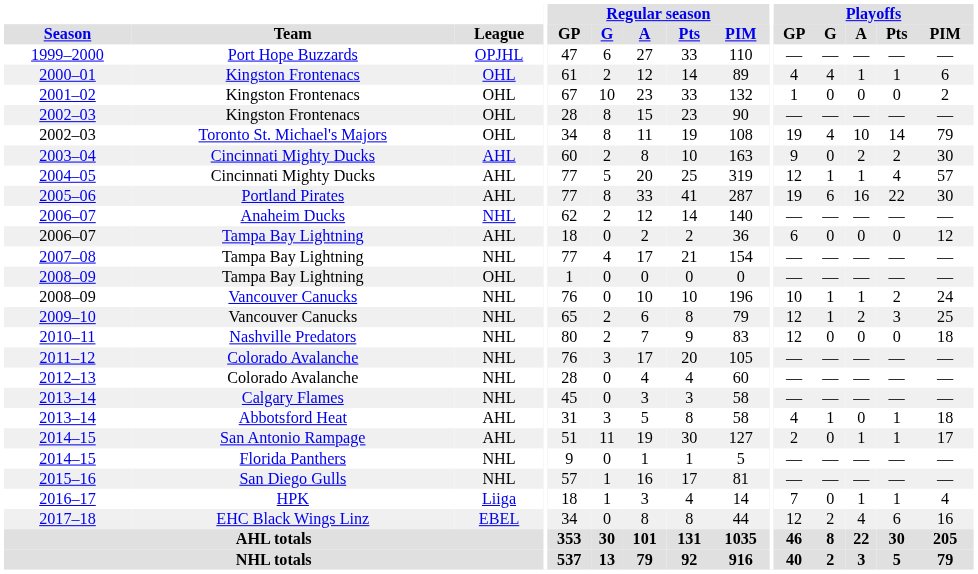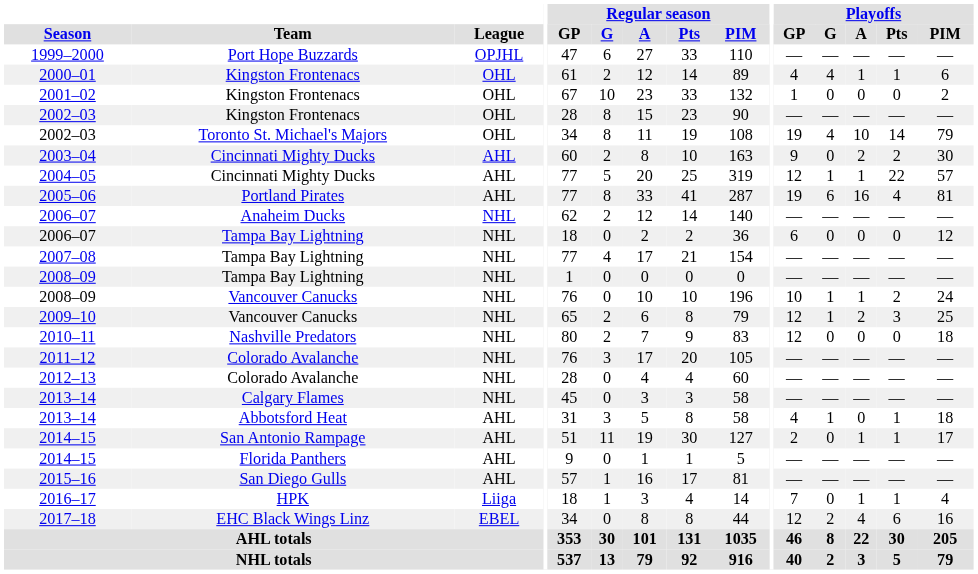 <table border="0" cellpadding="1" cellspacing="0" style="text-align:center; width:60em">
 <tr bgcolor="#e0e0e0">
 <th colspan="3" bgcolor="#ffffff"></th>
 <th rowspan="99" bgcolor="#ffffff"></th>
 <th colspan="5"><a href='#'>Regular season</a></th>
 <th rowspan="99" bgcolor="#ffffff"></th>
 <th colspan="5"><a href='#'>Playoffs</a></th>
 </tr>
 <tr bgcolor="#e0e0e0">
 <th><a href='#'>Season</a></th>
 <th>Team</th>
 <th>League</th>
 <th>GP</th>
 <th><a href='#'>G</a></th>
 <th><a href='#'>A</a></th>
 <th><a href='#'>Pts</a></th>
 <th><a href='#'>PIM</a></th>
 <th>GP</th>
 <th>G</th>
 <th>A</th>
 <th>Pts</th>
 <th>PIM</th>
 </tr>
 <tr>
 <td><a href='#'>1999–2000</a></td>
 <td><a href='#'>Port Hope Buzzards</a></td>
 <td><a href='#'>OPJHL</a></td>
 <td>47</td>
 <td>6</td>
 <td>27</td>
 <td>33</td>
 <td>110</td>
 <td>—</td>
 <td>—</td>
 <td>—</td>
 <td>—</td>
 <td>—</td>
 </tr>
 <tr bgcolor="#f0f0f0">
 <td><a href='#'>2000–01</a></td>
 <td><a href='#'>Kingston Frontenacs</a></td>
 <td><a href='#'>OHL</a></td>
 <td>61</td>
 <td>2</td>
 <td>12</td>
 <td>14</td>
 <td>89</td>
 <td>4</td>
 <td>4</td>
 <td>1</td>
 <td>1</td>
 <td>6</td>
 </tr>
 <tr>
 <td><a href='#'>2001–02</a></td>
 <td>Kingston Frontenacs</td>
 <td>OHL</td>
 <td>67</td>
 <td>10</td>
 <td>23</td>
 <td>33</td>
 <td>132</td>
 <td>1</td>
 <td>0</td>
 <td>0</td>
 <td>0</td>
 <td>2</td>
 </tr>
 <tr bgcolor="#f0f0f0">
 <td><a href='#'>2002–03</a></td>
 <td>Kingston Frontenacs</td>
 <td>OHL</td>
 <td>28</td>
 <td>8</td>
 <td>15</td>
 <td>23</td>
 <td>90</td>
 <td>—</td>
 <td>—</td>
 <td>—</td>
 <td>—</td>
 <td>—</td>
 </tr>
 <tr>
 <td>2002–03</td>
 <td><a href='#'>Toronto St. Michael's Majors</a></td>
 <td>OHL</td>
 <td>34</td>
 <td>8</td>
 <td>11</td>
 <td>19</td>
 <td>108</td>
 <td>19</td>
 <td>4</td>
 <td>10</td>
 <td>14</td>
 <td>79</td>
 </tr>
 <tr bgcolor="#f0f0f0">
 <td><a href='#'>2003–04</a></td>
 <td><a href='#'>Cincinnati Mighty Ducks</a></td>
 <td><a href='#'>AHL</a></td>
 <td>60</td>
 <td>2</td>
 <td>8</td>
 <td>10</td>
 <td>163</td>
 <td>9</td>
 <td>0</td>
 <td>2</td>
 <td>2</td>
 <td>30</td>
 </tr>
 <tr>
 <td><a href='#'>2004–05</a></td>
 <td>Cincinnati Mighty Ducks</td>
 <td>AHL</td>
 <td>77</td>
 <td>5</td>
 <td>20</td>
 <td>25</td>
 <td>319</td>
 <td>12</td>
 <td>1</td>
 <td>1</td>
-<td>4</td>
+<td>22</td>
 <td>57</td>
 </tr>
 <tr bgcolor="#f0f0f0">
 <td><a href='#'>2005–06</a></td>
 <td><a href='#'>Portland Pirates</a></td>
 <td>AHL</td>
 <td>77</td>
 <td>8</td>
 <td>33</td>
 <td>41</td>
 <td>287</td>
 <td>19</td>
 <td>6</td>
 <td>16</td>
-<td>22</td>
-<td>30</td>
+<td>4</td>
+<td>81</td>
 </tr>
 <tr>
 <td><a href='#'>2006–07</a></td>
 <td><a href='#'>Anaheim Ducks</a></td>
 <td><a href='#'>NHL</a></td>
 <td>62</td>
 <td>2</td>
 <td>12</td>
 <td>14</td>
 <td>140</td>
 <td>—</td>
 <td>—</td>
 <td>—</td>
 <td>—</td>
 <td>—</td>
 </tr>
 <tr bgcolor="#f0f0f0">
 <td>2006–07</td>
 <td><a href='#'>Tampa Bay Lightning</a></td>
-<td>AHL</td>
+<td>NHL</td>
 <td>18</td>
 <td>0</td>
 <td>2</td>
 <td>2</td>
 <td>36</td>
 <td>6</td>
 <td>0</td>
 <td>0</td>
 <td>0</td>
 <td>12</td>
 </tr>
 <tr>
 <td><a href='#'>2007–08</a></td>
 <td>Tampa Bay Lightning</td>
 <td>NHL</td>
 <td>77</td>
 <td>4</td>
 <td>17</td>
 <td>21</td>
 <td>154</td>
 <td>—</td>
 <td>—</td>
 <td>—</td>
 <td>—</td>
 <td>—</td>
 </tr>
 <tr bgcolor="#f0f0f0">
 <td><a href='#'>2008–09</a></td>
 <td>Tampa Bay Lightning</td>
-<td>OHL</td>
+<td>NHL</td>
 <td>1</td>
 <td>0</td>
 <td>0</td>
 <td>0</td>
 <td>0</td>
 <td>—</td>
 <td>—</td>
 <td>—</td>
 <td>—</td>
 <td>—</td>
 </tr>
 <tr>
 <td>2008–09</td>
 <td><a href='#'>Vancouver Canucks</a></td>
 <td>NHL</td>
 <td>76</td>
 <td>0</td>
 <td>10</td>
 <td>10</td>
 <td>196</td>
 <td>10</td>
 <td>1</td>
 <td>1</td>
 <td>2</td>
 <td>24</td>
 </tr>
 <tr bgcolor="#f0f0f0">
 <td><a href='#'>2009–10</a></td>
 <td>Vancouver Canucks</td>
 <td>NHL</td>
 <td>65</td>
 <td>2</td>
 <td>6</td>
 <td>8</td>
 <td>79</td>
 <td>12</td>
 <td>1</td>
 <td>2</td>
 <td>3</td>
 <td>25</td>
 </tr>
 <tr>
 <td><a href='#'>2010–11</a></td>
 <td><a href='#'>Nashville Predators</a></td>
 <td>NHL</td>
 <td>80</td>
 <td>2</td>
 <td>7</td>
 <td>9</td>
 <td>83</td>
 <td>12</td>
 <td>0</td>
 <td>0</td>
 <td>0</td>
 <td>18</td>
 </tr>
 <tr bgcolor="#f0f0f0">
 <td><a href='#'>2011–12</a></td>
 <td><a href='#'>Colorado Avalanche</a></td>
 <td>NHL</td>
 <td>76</td>
 <td>3</td>
 <td>17</td>
 <td>20</td>
 <td>105</td>
 <td>—</td>
 <td>—</td>
 <td>—</td>
 <td>—</td>
 <td>—</td>
 </tr>
 <tr>
 <td><a href='#'>2012–13</a></td>
 <td>Colorado Avalanche</td>
 <td>NHL</td>
 <td>28</td>
 <td>0</td>
 <td>4</td>
 <td>4</td>
 <td>60</td>
 <td>—</td>
 <td>—</td>
 <td>—</td>
 <td>—</td>
 <td>—</td>
 </tr>
 <tr bgcolor="#f0f0f0">
 <td><a href='#'>2013–14</a></td>
 <td><a href='#'>Calgary Flames</a></td>
 <td>NHL</td>
 <td>45</td>
 <td>0</td>
 <td>3</td>
 <td>3</td>
 <td>58</td>
 <td>—</td>
 <td>—</td>
 <td>—</td>
 <td>—</td>
 <td>—</td>
 </tr>
 <tr>
 <td><a href='#'>2013–14</a></td>
 <td><a href='#'>Abbotsford Heat</a></td>
 <td>AHL</td>
 <td>31</td>
 <td>3</td>
 <td>5</td>
 <td>8</td>
 <td>58</td>
 <td>4</td>
 <td>1</td>
 <td>0</td>
 <td>1</td>
 <td>18</td>
 </tr>
 <tr bgcolor="#f0f0f0">
 <td><a href='#'>2014–15</a></td>
 <td><a href='#'>San Antonio Rampage</a></td>
 <td>AHL</td>
 <td>51</td>
 <td>11</td>
 <td>19</td>
 <td>30</td>
 <td>127</td>
 <td>2</td>
 <td>0</td>
 <td>1</td>
 <td>1</td>
 <td>17</td>
 </tr>
 <tr>
 <td><a href='#'>2014–15</a></td>
 <td><a href='#'>Florida Panthers</a></td>
-<td>NHL</td>
+<td>AHL</td>
 <td>9</td>
 <td>0</td>
 <td>1</td>
 <td>1</td>
 <td>5</td>
 <td>—</td>
 <td>—</td>
 <td>—</td>
 <td>—</td>
 <td>—</td>
 </tr>
 <tr bgcolor="#f0f0f0">
 <td><a href='#'>2015–16</a></td>
 <td><a href='#'>San Diego Gulls</a></td>
-<td>NHL</td>
+<td>AHL</td>
 <td>57</td>
 <td>1</td>
 <td>16</td>
 <td>17</td>
 <td>81</td>
 <td>—</td>
 <td>—</td>
 <td>—</td>
 <td>—</td>
 <td>—</td>
 </tr>
 <tr>
 <td><a href='#'>2016–17</a></td>
 <td><a href='#'>HPK</a></td>
 <td><a href='#'>Liiga</a></td>
 <td>18</td>
 <td>1</td>
 <td>3</td>
 <td>4</td>
 <td>14</td>
 <td>7</td>
 <td>0</td>
 <td>1</td>
 <td>1</td>
 <td>4</td>
 </tr>
 <tr bgcolor="#f0f0f0">
 <td><a href='#'>2017–18</a></td>
 <td><a href='#'>EHC Black Wings Linz</a></td>
 <td><a href='#'>EBEL</a></td>
 <td>34</td>
 <td>0</td>
 <td>8</td>
 <td>8</td>
 <td>44</td>
 <td>12</td>
 <td>2</td>
 <td>4</td>
 <td>6</td>
 <td>16</td>
 </tr>
 <tr bgcolor="#e0e0e0">
 <th colspan="3">AHL totals</th>
 <th>353</th>
 <th>30</th>
 <th>101</th>
 <th>131</th>
 <th>1035</th>
 <th>46</th>
 <th>8</th>
 <th>22</th>
 <th>30</th>
 <th>205</th>
 </tr>
 <tr bgcolor="#e0e0e0">
 <th colspan="3">NHL totals</th>
 <th>537</th>
 <th>13</th>
 <th>79</th>
 <th>92</th>
 <th>916</th>
 <th>40</th>
 <th>2</th>
 <th>3</th>
 <th>5</th>
 <th>79</th>
 </tr>
 </table>
